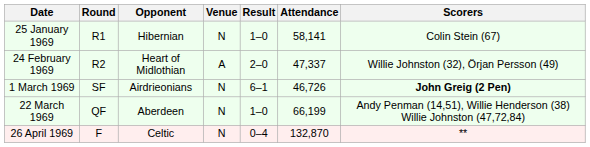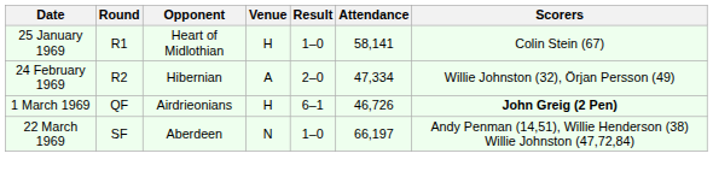 <table class="wikitable sortable" style="font-size:100%; text-align:center">
 <tr>
 <th>Date</th>
 <th>Round</th>
 <th>Opponent</th>
 <th>Venue</th>
 <th>Result</th>
 <th>Attendance</th>
 <th>Scorers</th>
 </tr>
 <tr bgcolor = "#EEFFEE">
 <td>25 January 1969</td>
 <td>R1</td>
-<td>Hibernian</td>
-<td>N</td>
+<td>Heart of Midlothian</td>
+<td>H</td>
 <td>1–0</td>
 <td>58,141</td>
 <td>Colin Stein (67)</td>
 </tr>
 <tr bgcolor = "#EEFFEE">
 <td>24 February 1969</td>
 <td>R2</td>
-<td>Heart of Midlothian</td>
+<td>Hibernian</td>
 <td>A</td>
 <td>2–0</td>
-<td>47,337</td>
+<td>47,334</td>
 <td>Willie Johnston (32), Örjan Persson (49)</td>
 </tr>
 <tr bgcolor = "#EEFFEE">
 <td>1 March 1969</td>
-<td>SF</td>
+<td>QF</td>
 <td>Airdrieonians</td>
-<td>N</td>
+<td>H</td>
 <td>6–1</td>
 <td>46,726</td>
 <td><strong>John Greig (2 Pen)</strong></td>
 </tr>
 <tr bgcolor = "#EEFFEE">
 <td>22 March 1969</td>
-<td>QF</td>
+<td>SF</td>
 <td>Aberdeen</td>
 <td>N</td>
 <td>1–0</td>
-<td>66,199</td>
+<td>66,197</td>
 <td>Andy Penman (14,51), Willie Henderson (38) Willie Johnston (47,72,84)</td>
 </tr>
-<tr bgcolor = "#FFEEEE">
-<td>26 April 1969</td>
-<td>F</td>
-<td>Celtic</td>
-<td>N</td>
-<td>0–4</td>
-<td>132,870</td>
-<td> **</td>
-</tr>
 </table>
